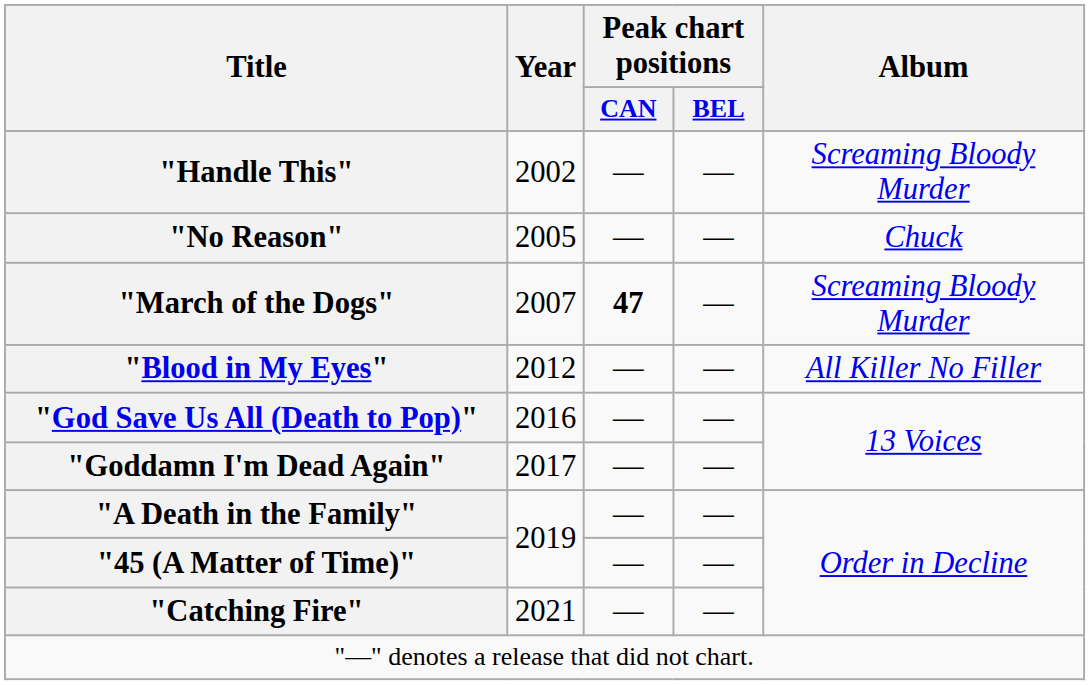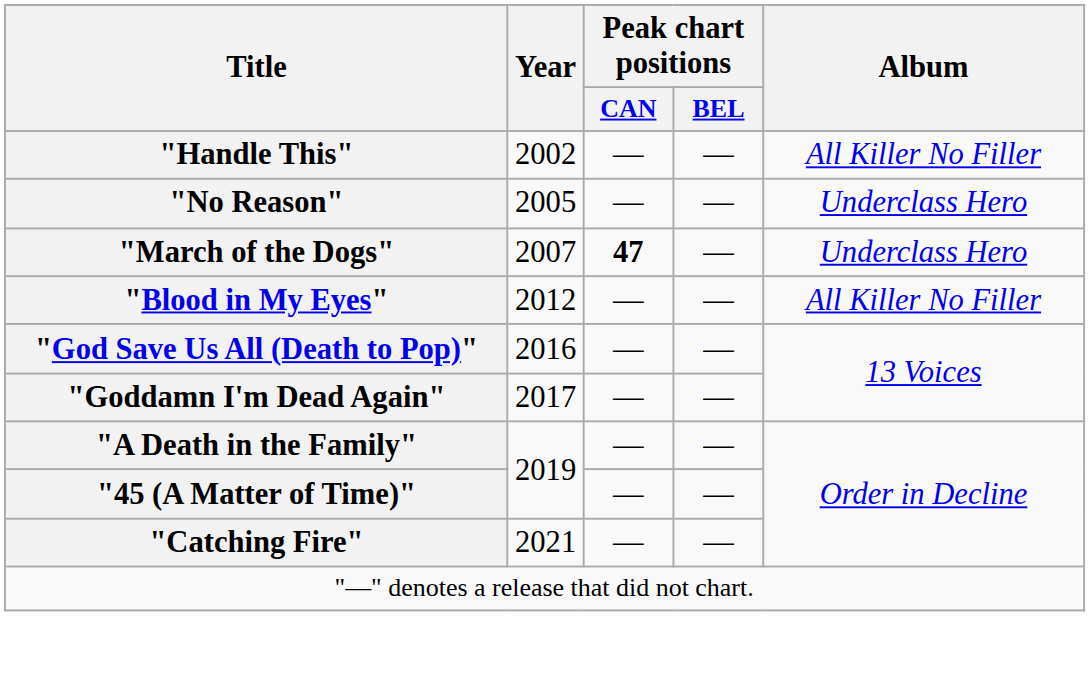 <table class="wikitable plainrowheaders" style="text-align:center;">
 <tr>
 <th scope="col" rowspan="2" style="width:16em;">Title</th>
 <th scope="col" rowspan="2" style="width:1em;">Year</th>
 <th scope="col" colspan="2">Peak chart positions</th>
 <th scope="col" rowspan="2" style="width:10em;">Album</th>
 </tr>
 <tr>
 <th scope="col" style="width:3em;font-size:85%;"><a href='#'>CAN</a><br></th>
 <th scope="col" style="width:3em;font-size:85%;"><a href='#'>BEL</a><br></th>
 </tr>
 <tr>
 <th scope="row">"Handle This"</th>
 <td>2002</td>
 <td>—</td>
 <td>—</td>
-<td><em><a href='#'>Screaming Bloody Murder</a></em></td>
+<td><em><a href='#'>All Killer No Filler</a></em></td>
 </tr>
 <tr>
 <th scope="row">"No Reason"</th>
 <td>2005</td>
 <td>—</td>
 <td>—</td>
-<td><em><a href='#'>Chuck</a></em></td>
+<td><em><a href='#'>Underclass Hero</a></em></td>
 </tr>
 <tr>
 <th scope="row">"March of the Dogs"</th>
 <td>2007</td>
 <td><strong>47</strong></td>
 <td>—</td>
-<td><em><a href='#'>Screaming Bloody Murder</a></em></td>
+<td><em><a href='#'>Underclass Hero</a></em></td>
 </tr>
 <tr>
 <th scope="row">"<a href='#'>Blood in My Eyes</a>"</th>
 <td>2012</td>
 <td>—</td>
 <td>—</td>
 <td><em><a href='#'>All Killer No Filler</a></em></td>
 </tr>
 <tr>
 <th scope="row">"<a href='#'>God Save Us All (Death to Pop)</a>"</th>
 <td>2016</td>
 <td>—</td>
 <td>—</td>
 <td rowspan="2"><em><a href='#'>13 Voices</a></em></td>
 </tr>
 <tr>
 <th scope="row">"Goddamn I'm Dead Again"</th>
 <td>2017</td>
 <td>—</td>
 <td>—</td>
 </tr>
 <tr>
 <th scope="row">"A Death in the Family"</th>
 <td rowspan="2">2019</td>
 <td>—</td>
 <td>—</td>
 <td rowspan="3"><em><a href='#'>Order in Decline</a></em></td>
 </tr>
 <tr>
 <th scope="row">"45 (A Matter of Time)"</th>
 <td>—</td>
 <td>—</td>
 </tr>
 <tr>
 <th scope="row">"Catching Fire"<br> </th>
 <td>2021</td>
 <td>—</td>
 <td>—</td>
 </tr>
 <tr>
 <td colspan="16" style="text-align:center; font-size:85%">"—" denotes a release that did not chart.</td>
 </tr>
 </table>
